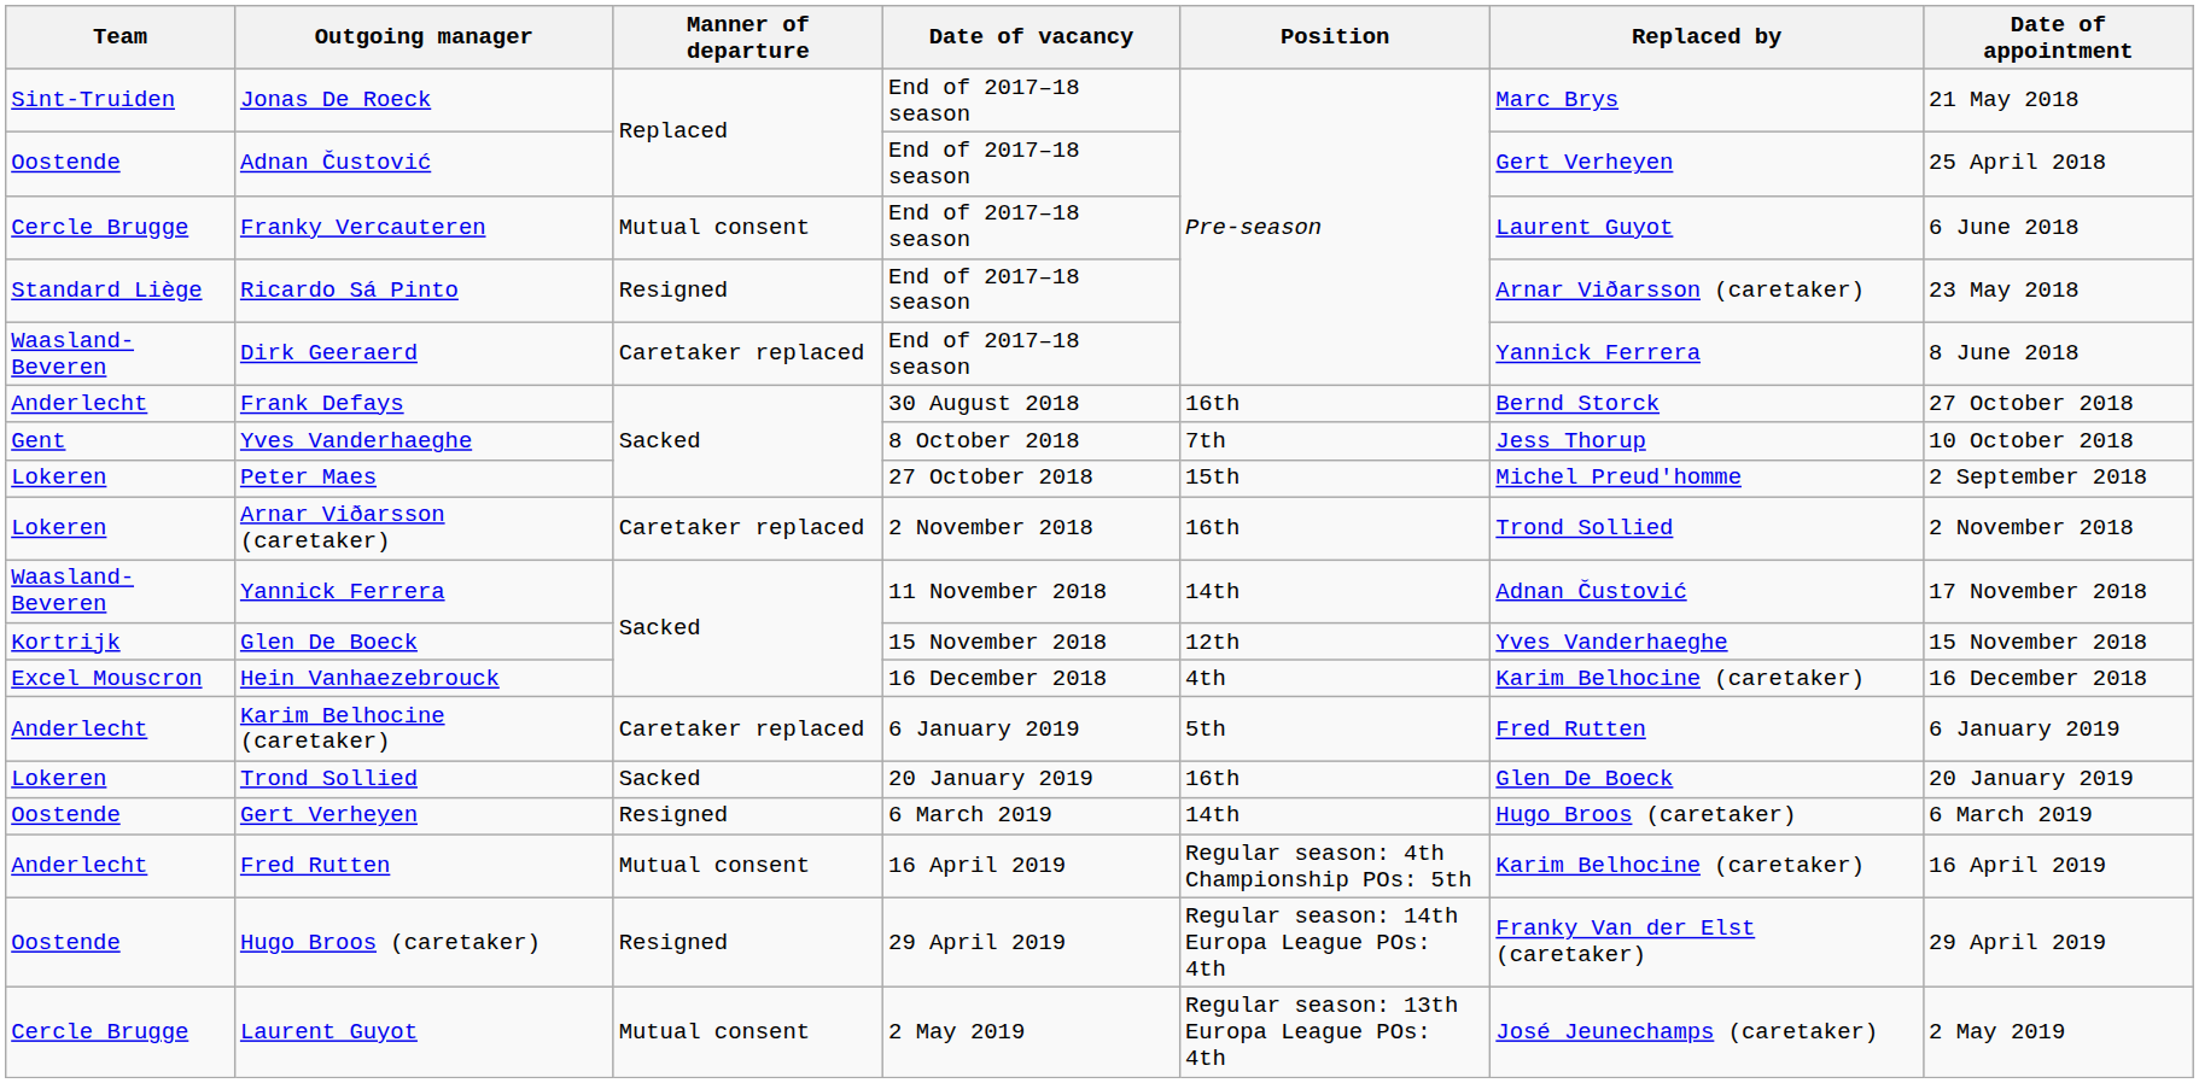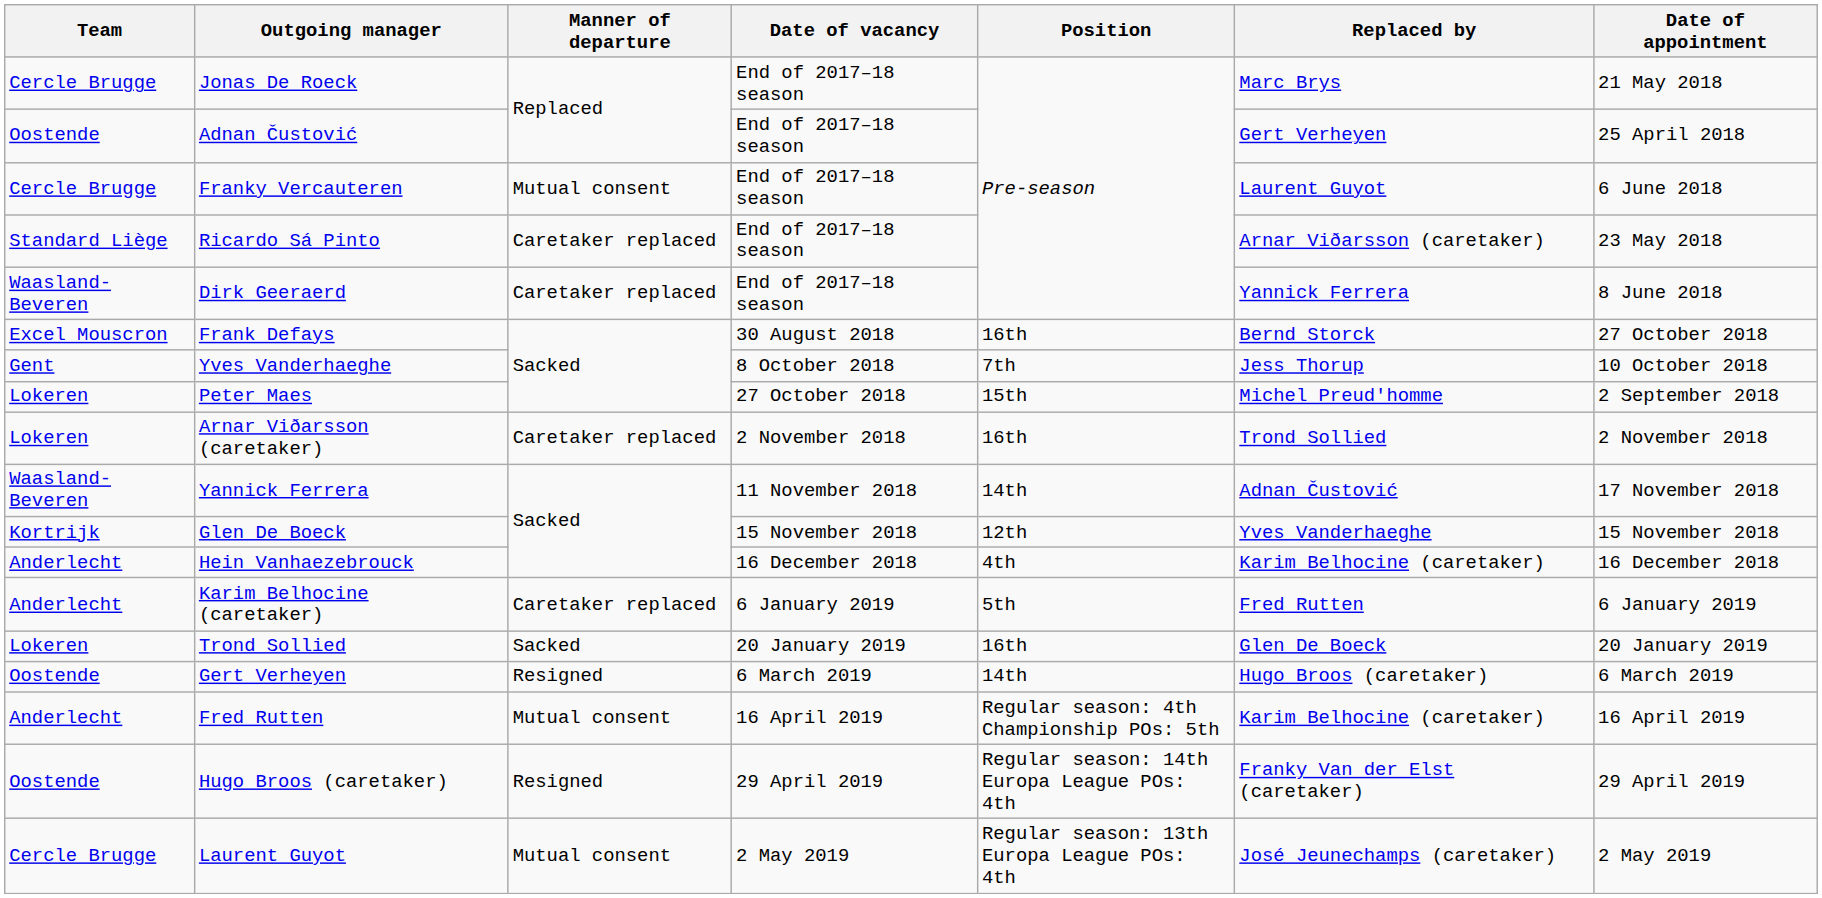 <table class="wikitable">
 <tr>
 <th>Team</th>
 <th>Outgoing manager</th>
 <th>Manner of departure</th>
 <th>Date of vacancy</th>
 <th>Position</th>
 <th>Replaced by</th>
 <th>Date of appointment</th>
 </tr>
 <tr>
-<td><a href='#'>Sint-Truiden</a></td>
+<td><a href='#'>Cercle Brugge</a></td>
 <td> <a href='#'>Jonas De Roeck</a></td>
 <td rowspan=2>Replaced</td>
 <td>End of 2017–18 season </td>
 <td rowspan=5><em>Pre-season</em></td>
 <td> <a href='#'>Marc Brys</a></td>
 <td>21 May 2018 </td>
 </tr>
 <tr>
 <td><a href='#'>Oostende</a></td>
 <td> <a href='#'>Adnan Čustović</a></td>
 <td>End of 2017–18 season</td>
 <td> <a href='#'>Gert Verheyen</a></td>
 <td>25 April 2018  </td>
 </tr>
 <tr>
 <td><a href='#'>Cercle Brugge</a></td>
 <td> <a href='#'>Franky Vercauteren</a></td>
 <td>Mutual consent</td>
 <td>End of 2017–18 season</td>
 <td> <a href='#'>Laurent Guyot</a></td>
 <td>6 June 2018 </td>
 </tr>
 <tr>
 <td><a href='#'>Standard Liège</a></td>
 <td> <a href='#'>Ricardo Sá Pinto</a></td>
-<td>Resigned</td>
+<td>Caretaker replaced</td>
 <td>End of 2017–18 season</td>
 <td> <a href='#'>Arnar Viðarsson</a> (caretaker)</td>
 <td>23 May 2018 </td>
 </tr>
 <tr>
 <td><a href='#'>Waasland-Beveren</a></td>
 <td> <a href='#'>Dirk Geeraerd</a></td>
 <td>Caretaker replaced</td>
 <td>End of 2017–18 season</td>
 <td> <a href='#'>Yannick Ferrera</a></td>
 <td>8 June 2018 </td>
 </tr>
 <tr>
-<td><a href='#'>Anderlecht</a></td>
+<td><a href='#'>Excel Mouscron</a></td>
 <td> <a href='#'>Frank Defays</a></td>
 <td rowspan=3>Sacked</td>
 <td>30 August 2018 </td>
 <td>16th</td>
 <td> <a href='#'>Bernd Storck</a></td>
 <td>27 October 2018 </td>
 </tr>
 <tr>
 <td><a href='#'>Gent</a></td>
 <td> <a href='#'>Yves Vanderhaeghe</a></td>
 <td>8 October 2018 </td>
 <td>7th</td>
 <td> <a href='#'>Jess Thorup</a></td>
 <td>10 October 2018 </td>
 </tr>
 <tr>
 <td><a href='#'>Lokeren</a></td>
 <td> <a href='#'>Peter Maes</a></td>
 <td>27 October 2018 </td>
 <td>15th</td>
 <td> <a href='#'>Michel Preud'homme</a></td>
 <td>2 September 2018 </td>
 </tr>
 <tr>
 <td><a href='#'>Lokeren</a></td>
 <td> <a href='#'>Arnar Viðarsson</a> (caretaker)</td>
 <td>Caretaker replaced</td>
 <td>2 November 2018 </td>
 <td>16th</td>
 <td> <a href='#'>Trond Sollied</a></td>
 <td>2 November 2018 </td>
 </tr>
 <tr>
 <td><a href='#'>Waasland-Beveren</a></td>
 <td> <a href='#'>Yannick Ferrera</a></td>
 <td rowspan=3>Sacked</td>
 <td>11 November 2018 </td>
 <td>14th</td>
 <td> <a href='#'>Adnan Čustović</a></td>
 <td>17 November 2018 </td>
 </tr>
 <tr>
 <td><a href='#'>Kortrijk</a></td>
 <td> <a href='#'>Glen De Boeck</a></td>
 <td>15 November 2018 </td>
 <td>12th</td>
 <td> <a href='#'>Yves Vanderhaeghe</a></td>
 <td>15 November 2018 </td>
 </tr>
 <tr>
-<td><a href='#'>Excel Mouscron</a></td>
+<td><a href='#'>Anderlecht</a></td>
 <td> <a href='#'>Hein Vanhaezebrouck</a></td>
 <td>16 December 2018 </td>
 <td>4th</td>
 <td> <a href='#'>Karim Belhocine</a> (caretaker)</td>
 <td>16 December 2018 </td>
 </tr>
 <tr>
 <td><a href='#'>Anderlecht</a></td>
 <td> <a href='#'>Karim Belhocine</a> (caretaker)</td>
 <td>Caretaker replaced</td>
 <td>6 January 2019 </td>
 <td>5th</td>
 <td> <a href='#'>Fred Rutten</a></td>
 <td>6 January 2019 </td>
 </tr>
 <tr>
 <td><a href='#'>Lokeren</a></td>
 <td> <a href='#'>Trond Sollied</a></td>
 <td>Sacked</td>
 <td>20 January 2019 </td>
 <td>16th</td>
 <td> <a href='#'>Glen De Boeck</a></td>
 <td>20 January 2019 </td>
 </tr>
 <tr>
 <td><a href='#'>Oostende</a></td>
 <td> <a href='#'>Gert Verheyen</a></td>
 <td>Resigned</td>
 <td>6 March 2019 </td>
 <td>14th</td>
 <td> <a href='#'>Hugo Broos</a> (caretaker)</td>
 <td>6 March 2019 </td>
 </tr>
 <tr>
 <td><a href='#'>Anderlecht</a></td>
 <td> <a href='#'>Fred Rutten</a></td>
 <td>Mutual consent</td>
 <td>16 April 2019 </td>
 <td>Regular season: 4th<br>Championship POs: 5th</td>
 <td> <a href='#'>Karim Belhocine</a> (caretaker)</td>
 <td>16 April 2019 </td>
 </tr>
 <tr>
 <td><a href='#'>Oostende</a></td>
 <td> <a href='#'>Hugo Broos</a> (caretaker)</td>
 <td>Resigned</td>
 <td>29 April 2019 </td>
 <td>Regular season: 14th<br>Europa League POs: 4th</td>
 <td> <a href='#'>Franky Van der Elst</a> (caretaker)</td>
 <td>29 April 2019 </td>
 </tr>
 <tr>
 <td><a href='#'>Cercle Brugge</a></td>
 <td> <a href='#'>Laurent Guyot</a></td>
 <td>Mutual consent</td>
 <td>2 May 2019 </td>
 <td>Regular season: 13th<br>Europa League POs: 4th</td>
 <td> <a href='#'>José Jeunechamps</a> (caretaker)</td>
 <td>2 May 2019 </td>
 </tr>
 </table>
